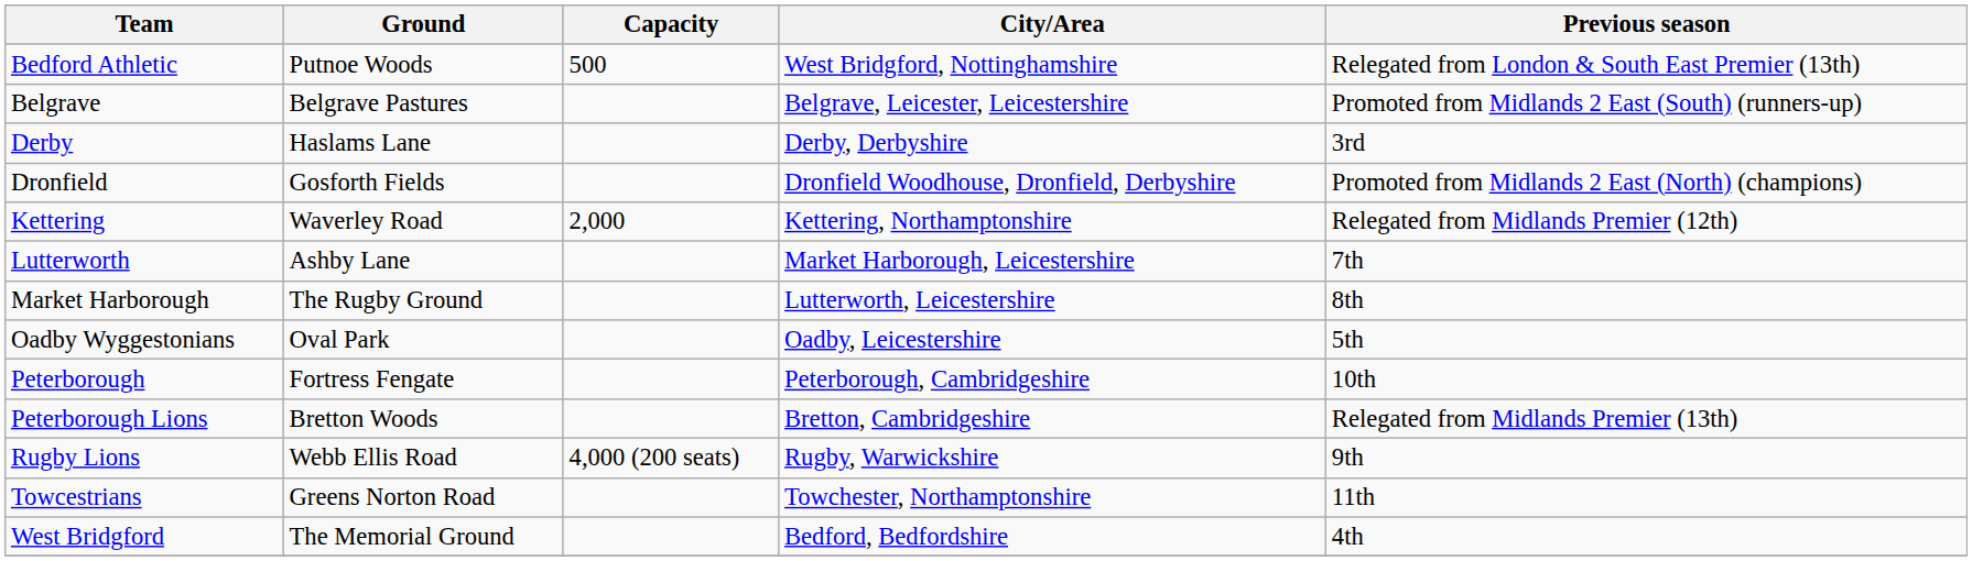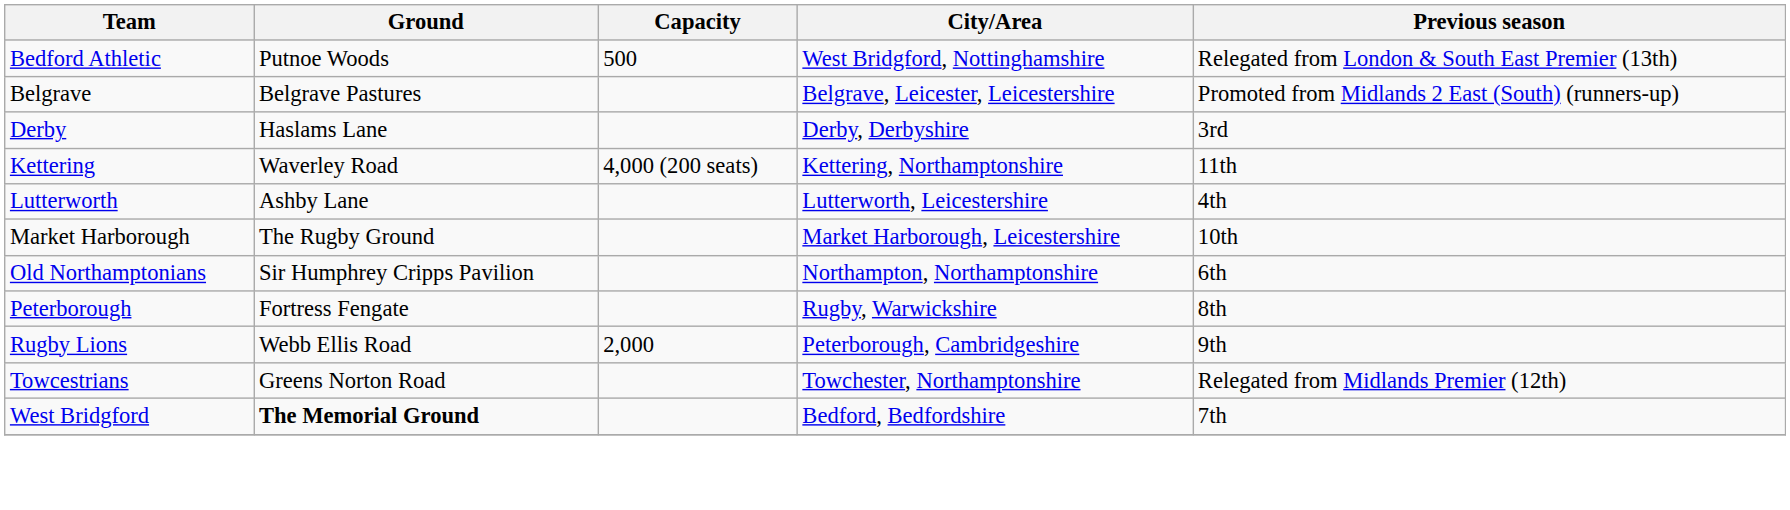 <table class="wikitable sortable" width=100%>
 <tr>
 <th>Team</th>
 <th>Ground</th>
 <th>Capacity</th>
 <th>City/Area</th>
 <th>Previous season</th>
 </tr>
 <tr>
 <td><a href='#'>Bedford Athletic</a></td>
 <td>Putnoe Woods</td>
 <td>500</td>
 <td><a href='#'>West Bridgford</a>, <a href='#'>Nottinghamshire</a></td>
 <td>Relegated from <a href='#'>London & South East Premier</a> (13th)</td>
 </tr>
 <tr>
 <td>Belgrave</td>
 <td>Belgrave Pastures</td>
 <td></td>
 <td><a href='#'>Belgrave</a>, <a href='#'>Leicester</a>, <a href='#'>Leicestershire</a></td>
 <td>Promoted from <a href='#'>Midlands 2 East (South)</a> (runners-up)</td>
 </tr>
 <tr>
 <td><a href='#'>Derby</a></td>
 <td>Haslams Lane</td>
 <td></td>
 <td><a href='#'>Derby</a>, <a href='#'>Derbyshire</a></td>
 <td>3rd</td>
 </tr>
 <tr>
-<td>Dronfield</td>
-<td>Gosforth Fields</td>
-<td></td>
-<td><a href='#'>Dronfield Woodhouse</a>, <a href='#'>Dronfield</a>, <a href='#'>Derbyshire</a></td>
-<td>Promoted from <a href='#'>Midlands 2 East (North)</a> (champions)</td>
-</tr>
-<tr>
 <td><a href='#'>Kettering</a></td>
 <td>Waverley Road</td>
-<td>2,000</td>
+<td>4,000 (200 seats)</td>
 <td><a href='#'>Kettering</a>, <a href='#'>Northamptonshire</a></td>
-<td>Relegated from <a href='#'>Midlands Premier</a> (12th)</td>
+<td>11th</td>
 </tr>
 <tr>
 <td><a href='#'>Lutterworth</a></td>
 <td>Ashby Lane</td>
 <td></td>
-<td><a href='#'>Market Harborough</a>, <a href='#'>Leicestershire</a></td>
-<td>7th</td>
+<td><a href='#'>Lutterworth</a>, <a href='#'>Leicestershire</a></td>
+<td>4th</td>
 </tr>
 <tr>
 <td>Market Harborough</td>
 <td>The Rugby Ground</td>
 <td></td>
-<td><a href='#'>Lutterworth</a>, <a href='#'>Leicestershire</a></td>
-<td>8th</td>
+<td><a href='#'>Market Harborough</a>, <a href='#'>Leicestershire</a></td>
+<td>10th</td>
 </tr>
 <tr>
-<td>Oadby Wyggestonians</td>
-<td>Oval Park</td>
+<td><a href='#'>Old Northamptonians</a></td>
+<td>Sir Humphrey Cripps Pavilion</td>
 <td></td>
-<td><a href='#'>Oadby</a>, <a href='#'>Leicestershire</a></td>
-<td>5th</td>
+<td><a href='#'>Northampton</a>, <a href='#'>Northamptonshire</a></td>
+<td>6th</td>
 </tr>
 <tr>
 <td><a href='#'>Peterborough</a></td>
 <td>Fortress Fengate</td>
 <td></td>
-<td><a href='#'>Peterborough</a>, <a href='#'>Cambridgeshire</a></td>
-<td>10th</td>
-</tr>
-<tr>
-<td><a href='#'>Peterborough Lions</a></td>
-<td>Bretton Woods</td>
-<td></td>
-<td><a href='#'>Bretton</a>, <a href='#'>Cambridgeshire</a></td>
-<td>Relegated from <a href='#'>Midlands Premier</a> (13th)</td>
+<td><a href='#'>Rugby</a>, <a href='#'>Warwickshire</a></td>
+<td>8th</td>
 </tr>
 <tr>
 <td><a href='#'>Rugby Lions</a></td>
 <td>Webb Ellis Road</td>
-<td>4,000 (200 seats)</td>
-<td><a href='#'>Rugby</a>, <a href='#'>Warwickshire</a></td>
+<td>2,000</td>
+<td><a href='#'>Peterborough</a>, <a href='#'>Cambridgeshire</a></td>
 <td>9th</td>
 </tr>
 <tr>
 <td><a href='#'>Towcestrians</a></td>
 <td>Greens Norton Road</td>
 <td></td>
 <td><a href='#'>Towchester</a>, <a href='#'>Northamptonshire</a></td>
-<td>11th</td>
+<td>Relegated from <a href='#'>Midlands Premier</a> (12th)</td>
 </tr>
 <tr>
 <td><a href='#'>West Bridgford</a></td>
-<td>The Memorial Ground</td>
+<td><strong>The Memorial Ground</strong></td>
 <td></td>
 <td><a href='#'>Bedford</a>, <a href='#'>Bedfordshire</a></td>
-<td>4th</td>
+<td>7th</td>
 </tr>
 <tr>
 </tr>
 </table>
